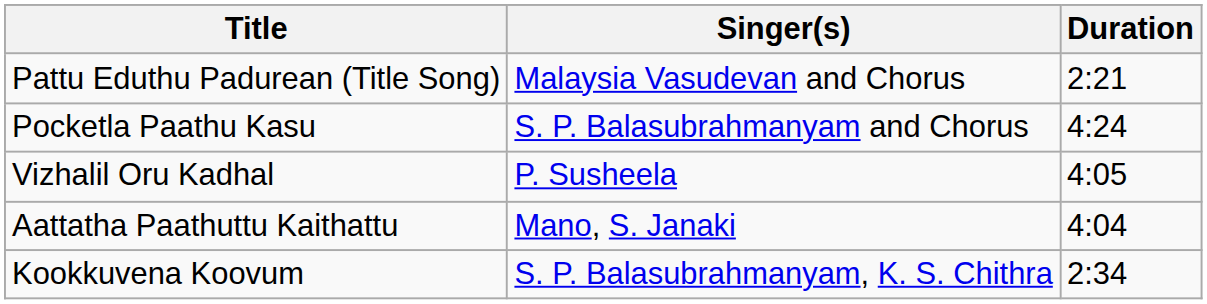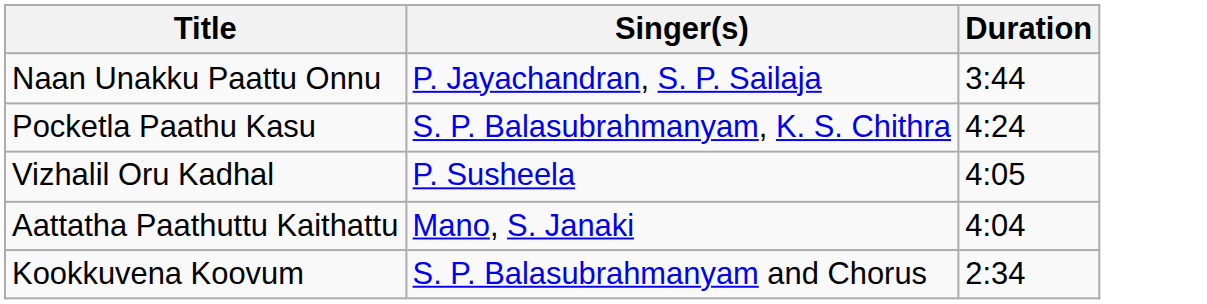 <table class="wikitable">
 <tr>
 <th>Title</th>
 <th>Singer(s)</th>
 <th>Duration</th>
 </tr>
 <tr>
-<td>Pattu Eduthu Padurean (Title Song)</td>
-<td><a href='#'>Malaysia Vasudevan</a> and Chorus</td>
-<td>2:21</td>
+<td>Naan Unakku Paattu Onnu</td>
+<td><a href='#'>P. Jayachandran</a>, <a href='#'>S. P. Sailaja</a></td>
+<td>3:44</td>
 </tr>
 <tr>
 <td>Pocketla Paathu Kasu</td>
-<td><a href='#'>S. P. Balasubrahmanyam</a> and Chorus</td>
+<td><a href='#'>S. P. Balasubrahmanyam</a>, <a href='#'>K. S. Chithra</a></td>
 <td>4:24</td>
 </tr>
 <tr>
 <td>Vizhalil Oru Kadhal</td>
 <td><a href='#'>P. Susheela</a></td>
 <td>4:05</td>
 </tr>
 <tr>
 <td>Aattatha Paathuttu Kaithattu</td>
 <td><a href='#'>Mano</a>, <a href='#'>S. Janaki</a></td>
 <td>4:04</td>
 </tr>
 <tr>
 <td>Kookkuvena Koovum</td>
-<td><a href='#'>S. P. Balasubrahmanyam</a>, <a href='#'>K. S. Chithra</a></td>
+<td><a href='#'>S. P. Balasubrahmanyam</a> and Chorus</td>
 <td>2:34</td>
 </tr>
 </table>
